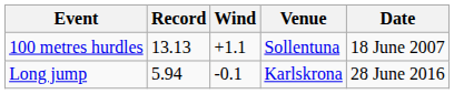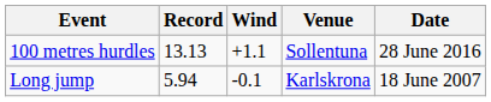 <table class="wikitable">
 <tr>
 <th>Event</th>
 <th>Record</th>
 <th>Wind</th>
 <th>Venue</th>
 <th>Date</th>
 </tr>
 <tr>
 <td><a href='#'>100 metres hurdles</a></td>
 <td>13.13</td>
 <td>+1.1</td>
 <td><a href='#'>Sollentuna</a></td>
-<td>18 June 2007</td>
+<td>28 June 2016</td>
 </tr>
 <tr>
 <td><a href='#'>Long jump</a></td>
 <td>5.94</td>
 <td>-0.1</td>
 <td><a href='#'>Karlskrona</a></td>
-<td>28 June 2016</td>
+<td>18 June 2007</td>
 </tr>
 </table>
